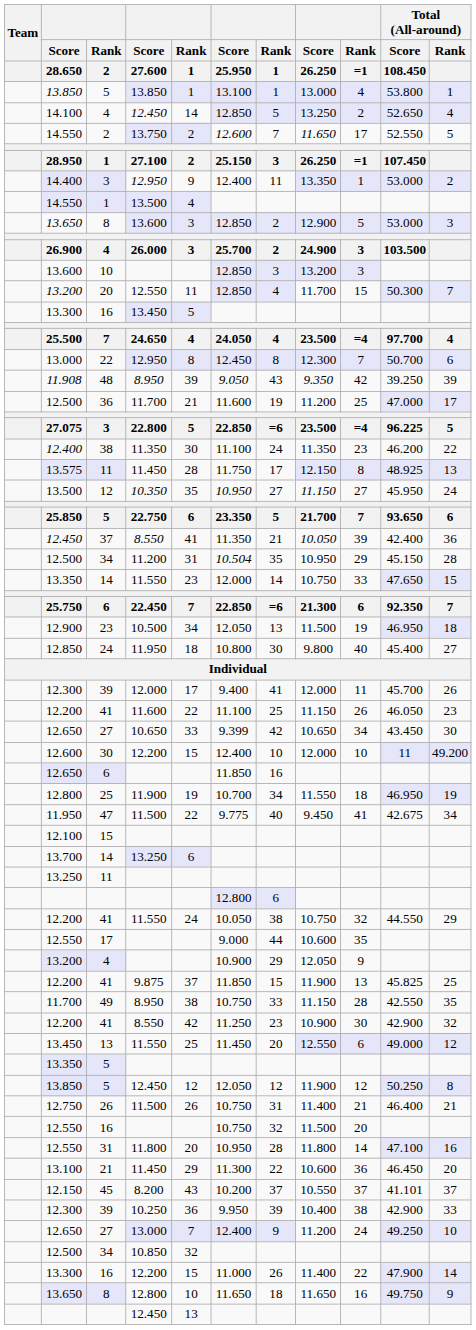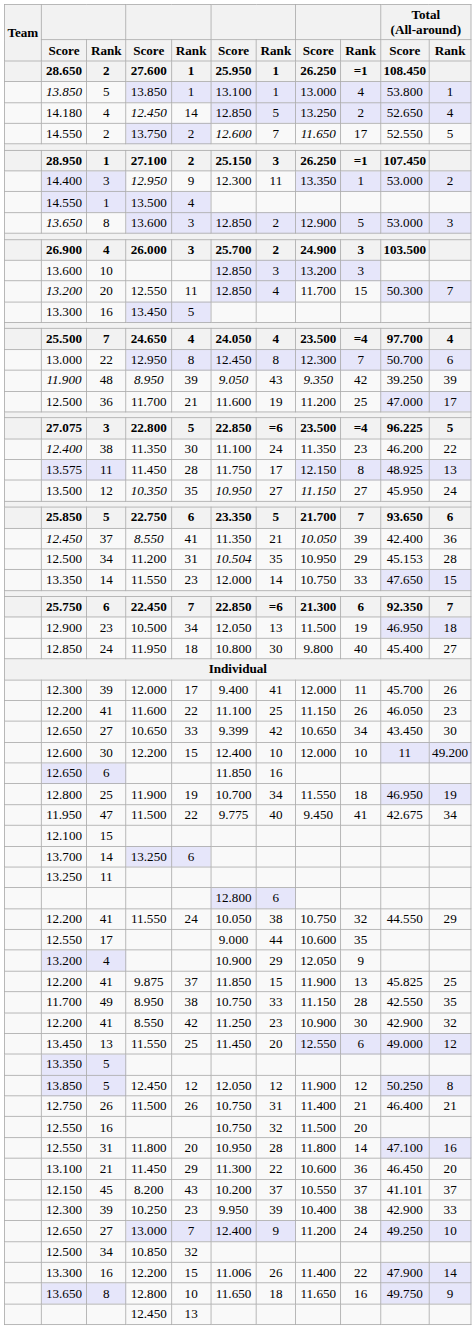 <table class="wikitable" style="text-align:center">
 <tr>
 <th rowspan=2>Team</th>
 <th style="width:6em" colspan="2"></th>
 <th style="width:6em" colspan="2"></th>
 <th style="width:6em" colspan="2"></th>
 <th style="width:6em" colspan="2"></th>
 <th style="width:6em" colspan="2">Total<br>(All-around)</th>
 </tr>
 <tr>
 <th>Score</th>
 <th>Rank</th>
 <th>Score</th>
 <th>Rank</th>
 <th>Score</th>
 <th>Rank</th>
 <th>Score</th>
 <th>Rank</th>
 <th>Score</th>
 <th>Rank</th>
 </tr>
 <tr>
 <th></th>
 <th>28.650</th>
 <th>2</th>
 <th>27.600</th>
 <th>1</th>
 <th>25.950</th>
 <th>1</th>
 <th>26.250</th>
 <th>=1</th>
 <th>108.450</th>
 <th></th>
 </tr>
 <tr>
 <td align="left"></td>
 <td><em>13.850</em></td>
 <td>5</td>
 <td bgcolor="lavender">13.850</td>
 <td bgcolor="lavender">1</td>
 <td bgcolor="lavender">13.100</td>
 <td bgcolor="lavender">1</td>
 <td bgcolor="lavender">13.000</td>
 <td bgcolor="lavender">4</td>
 <td bgcolor="lavender">53.800</td>
 <td bgcolor="lavender">1</td>
 </tr>
 <tr>
 <td align="left"></td>
-<td>14.100</td>
+<td>14.180</td>
 <td>4</td>
 <td><em>12.450</em></td>
 <td>14</td>
 <td bgcolor="lavender">12.850</td>
 <td bgcolor="lavender">5</td>
 <td bgcolor="lavender">13.250</td>
 <td bgcolor="lavender">2</td>
 <td bgcolor="lavender">52.650</td>
 <td bgcolor="lavender">4</td>
 </tr>
 <tr>
 <td align="left"></td>
 <td>14.550</td>
 <td>2</td>
 <td bgcolor="lavender">13.750</td>
 <td bgcolor="lavender">2</td>
 <td><em>12.600</em></td>
 <td>7</td>
 <td><em>11.650</em></td>
 <td>17</td>
 <td>52.550</td>
 <td>5</td>
 </tr>
 <tr>
 <th colspan="15"></th>
 </tr>
 <tr>
 <th></th>
 <th>28.950</th>
 <th>1</th>
 <th>27.100</th>
 <th>2</th>
 <th>25.150</th>
 <th>3</th>
 <th>26.250</th>
 <th>=1</th>
 <th>107.450</th>
 <th></th>
 </tr>
 <tr>
 <td align="left"></td>
 <td bgcolor="lavender">14.400</td>
 <td bgcolor="lavender">3</td>
 <td><em>12.950</em></td>
 <td>9</td>
-<td>12.400</td>
+<td>12.300</td>
 <td>11</td>
 <td bgcolor="lavender">13.350</td>
 <td bgcolor="lavender">1</td>
 <td bgcolor="lavender">53.000</td>
 <td bgcolor="lavender">2</td>
 </tr>
 <tr>
 <td align="left"></td>
 <td bgcolor="lavender">14.550</td>
 <td bgcolor="lavender">1</td>
 <td bgcolor="lavender">13.500</td>
 <td bgcolor="lavender">4</td>
 <td></td>
 <td></td>
 <td></td>
 <td></td>
 <td></td>
 <td></td>
 </tr>
 <tr>
 <td align="left"></td>
 <td><em>13.650</em></td>
 <td>8</td>
 <td bgcolor="lavender">13.600</td>
 <td bgcolor="lavender">3</td>
 <td bgcolor="lavender">12.850</td>
 <td bgcolor="lavender">2</td>
 <td bgcolor="lavender">12.900</td>
 <td bgcolor="lavender">5</td>
 <td bgcolor="lavender">53.000</td>
 <td bgcolor="lavender">3</td>
 </tr>
 <tr>
 <th colspan="15"></th>
 </tr>
 <tr>
 <th></th>
 <th>26.900</th>
 <th>4</th>
 <th>26.000</th>
 <th>3</th>
 <th>25.700</th>
 <th>2</th>
 <th>24.900</th>
 <th>3</th>
 <th>103.500</th>
 <th></th>
 </tr>
 <tr>
 <td align="left"></td>
 <td>13.600</td>
 <td>10</td>
 <td></td>
 <td></td>
 <td bgcolor="lavender">12.850</td>
 <td bgcolor="lavender">3</td>
 <td bgcolor="lavender">13.200</td>
 <td bgcolor="lavender">3</td>
 <td></td>
 <td></td>
 </tr>
 <tr>
 <td align="left"></td>
 <td><em>13.200</em></td>
 <td>20</td>
 <td>12.550</td>
 <td>11</td>
 <td bgcolor="lavender">12.850</td>
 <td bgcolor="lavender">4</td>
 <td>11.700</td>
 <td>15</td>
 <td bgcolor="lavender">50.300</td>
 <td bgcolor="lavender">7</td>
 </tr>
 <tr>
 <td align="left"></td>
 <td>13.300</td>
 <td>16</td>
 <td bgcolor="lavender">13.450</td>
 <td bgcolor="lavender">5</td>
 <td></td>
 <td></td>
 <td></td>
 <td></td>
 <td></td>
 <td></td>
 </tr>
 <tr>
 <th colspan="15"></th>
 </tr>
 <tr>
 <th></th>
 <th>25.500</th>
 <th>7</th>
 <th>24.650</th>
 <th>4</th>
 <th>24.050</th>
 <th>4</th>
 <th>23.500</th>
 <th>=4</th>
 <th>97.700</th>
 <th>4</th>
 </tr>
 <tr>
 <td align="left"></td>
 <td>13.000</td>
 <td>22</td>
 <td bgcolor="lavender">12.950</td>
 <td bgcolor="lavender">8</td>
 <td bgcolor="lavender">12.450</td>
 <td bgcolor="lavender">8</td>
 <td bgcolor="lavender">12.300</td>
 <td bgcolor="lavender">7</td>
 <td bgcolor="lavender">50.700</td>
 <td bgcolor="lavender">6</td>
 </tr>
 <tr>
 <td align="left"></td>
-<td><em>11.908</em></td>
+<td><em>11.900</em></td>
 <td>48</td>
 <td><em>8.950</em></td>
 <td>39</td>
 <td><em>9.050</em></td>
 <td>43</td>
 <td><em>9.350</em></td>
 <td>42</td>
 <td>39.250</td>
 <td>39</td>
 </tr>
 <tr>
 <td align="left"></td>
 <td>12.500</td>
 <td>36</td>
 <td>11.700</td>
 <td>21</td>
 <td>11.600</td>
 <td>19</td>
 <td>11.200</td>
 <td>25</td>
 <td bgcolor="lavender">47.000</td>
 <td bgcolor="lavender">17</td>
 </tr>
 <tr>
 <th colspan="15"></th>
 </tr>
 <tr>
 <th></th>
 <th>27.075</th>
 <th>3</th>
 <th>22.800</th>
 <th>5</th>
 <th>22.850</th>
 <th>=6</th>
 <th>23.500</th>
 <th>=4</th>
 <th>96.225</th>
 <th>5</th>
 </tr>
 <tr>
 <td align="left"></td>
 <td><em>12.400</em></td>
 <td>38</td>
 <td>11.350</td>
 <td>30</td>
 <td>11.100</td>
 <td>24</td>
 <td>11.350</td>
 <td>23</td>
 <td>46.200</td>
 <td>22</td>
 </tr>
 <tr>
 <td align="left"></td>
 <td bgcolor="lavender">13.575</td>
 <td bgcolor="lavender">11</td>
 <td>11.450</td>
 <td>28</td>
 <td>11.750</td>
 <td>17</td>
 <td bgcolor="lavender">12.150</td>
 <td bgcolor="lavender">8</td>
 <td bgcolor="lavender">48.925</td>
 <td bgcolor="lavender">13</td>
 </tr>
 <tr>
 <td align="left"></td>
 <td>13.500</td>
 <td>12</td>
 <td><em>10.350</em></td>
 <td>35</td>
 <td><em>10.950</em></td>
 <td>27</td>
 <td><em>11.150</em></td>
 <td>27</td>
 <td>45.950</td>
 <td>24</td>
 </tr>
 <tr>
 <th colspan="15"></th>
 </tr>
 <tr>
 <th></th>
 <th>25.850</th>
 <th>5</th>
 <th>22.750</th>
 <th>6</th>
 <th>23.350</th>
 <th>5</th>
 <th>21.700</th>
 <th>7</th>
 <th>93.650</th>
 <th>6</th>
 </tr>
 <tr>
 <td align="left"></td>
 <td><em>12.450</em></td>
 <td>37</td>
 <td><em>8.550</em></td>
 <td>41</td>
 <td>11.350</td>
 <td>21</td>
 <td><em>10.050</em></td>
 <td>39</td>
 <td>42.400</td>
 <td>36</td>
 </tr>
 <tr>
 <td align="left"></td>
 <td>12.500</td>
 <td>34</td>
 <td>11.200</td>
 <td>31</td>
 <td><em>10.504</em></td>
 <td>35</td>
 <td>10.950</td>
 <td>29</td>
-<td>45.150</td>
+<td>45.153</td>
 <td>28</td>
 </tr>
 <tr>
 <td align="left"></td>
 <td>13.350</td>
 <td>14</td>
 <td>11.550</td>
 <td>23</td>
 <td>12.000</td>
 <td>14</td>
 <td>10.750</td>
 <td>33</td>
 <td bgcolor="lavender">47.650</td>
 <td bgcolor="lavender">15</td>
 </tr>
 <tr>
 <th colspan="15"></th>
 </tr>
 <tr>
 <th></th>
 <th>25.750</th>
 <th>6</th>
 <th>22.450</th>
 <th>7</th>
 <th>22.850</th>
 <th>=6</th>
 <th>21.300</th>
 <th>6</th>
 <th>92.350</th>
 <th>7</th>
 </tr>
 <tr>
 <td align="left"></td>
 <td>12.900</td>
 <td>23</td>
 <td>10.500</td>
 <td>34</td>
 <td>12.050</td>
 <td>13</td>
 <td>11.500</td>
 <td>19</td>
 <td bgcolor="lavender">46.950</td>
 <td bgcolor="lavender">18</td>
 </tr>
 <tr>
 <td align="left"></td>
 <td>12.850</td>
 <td>24</td>
 <td>11.950</td>
 <td>18</td>
 <td>10.800</td>
 <td>30</td>
 <td>9.800</td>
 <td>40</td>
 <td>45.400</td>
 <td>27</td>
 </tr>
 <tr>
 <th colspan="15">Individual</th>
 </tr>
 <tr>
 <td align="left"></td>
 <td>12.300</td>
 <td>39</td>
 <td>12.000</td>
 <td>17</td>
 <td>9.400</td>
 <td>41</td>
 <td>12.000</td>
 <td>11</td>
 <td>45.700</td>
 <td>26</td>
 </tr>
 <tr>
 <td align="left"></td>
 <td>12.200</td>
 <td>41</td>
 <td>11.600</td>
 <td>22</td>
 <td>11.100</td>
 <td>25</td>
 <td>11.150</td>
 <td>26</td>
 <td>46.050</td>
 <td>23</td>
 </tr>
 <tr>
 <td align="left"></td>
 <td>12.650</td>
 <td>27</td>
 <td>10.650</td>
 <td>33</td>
 <td>9.399</td>
 <td>42</td>
 <td>10.650</td>
 <td>34</td>
 <td>43.450</td>
 <td>30</td>
 </tr>
 <tr>
 <td align="left"></td>
 <td>12.600</td>
 <td>30</td>
 <td>12.200</td>
 <td>15</td>
 <td>12.400</td>
 <td>10</td>
 <td>12.000</td>
 <td>10</td>
 <td bgcolor="lavender">11</td>
 <td bgcolor="lavender">49.200</td>
 </tr>
 <tr>
 <td align="left"></td>
 <td bgcolor="lavender">12.650</td>
 <td bgcolor="lavender">6</td>
 <td></td>
 <td></td>
 <td>11.850</td>
 <td>16</td>
 <td></td>
 <td></td>
 <td></td>
 <td></td>
 </tr>
 <tr>
 <td align="left"></td>
 <td>12.800</td>
 <td>25</td>
 <td>11.900</td>
 <td>19</td>
 <td>10.700</td>
 <td>34</td>
 <td>11.550</td>
 <td>18</td>
 <td bgcolor="lavender">46.950</td>
 <td bgcolor="lavender">19</td>
 </tr>
 <tr>
 <td align="left"></td>
 <td>11.950</td>
 <td>47</td>
 <td>11.500</td>
 <td>22</td>
 <td>9.775</td>
 <td>40</td>
 <td>9.450</td>
 <td>41</td>
 <td>42.675</td>
 <td>34</td>
 </tr>
 <tr>
 <td align="left"></td>
 <td>12.100</td>
 <td>15</td>
 <td></td>
 <td></td>
 <td></td>
 <td></td>
 <td></td>
 <td></td>
 <td></td>
 <td></td>
 </tr>
 <tr>
 <td align="left"></td>
 <td>13.700</td>
 <td>14</td>
 <td bgcolor="lavender">13.250</td>
 <td bgcolor="lavender">6</td>
 <td></td>
 <td></td>
 <td></td>
 <td></td>
 <td></td>
 <td></td>
 </tr>
 <tr>
 <td align="left"></td>
 <td>13.250</td>
 <td>11</td>
 <td></td>
 <td></td>
 <td></td>
 <td></td>
 <td></td>
 <td></td>
 <td></td>
 <td></td>
 </tr>
 <tr>
 <td align="left"></td>
 <td></td>
 <td></td>
 <td></td>
 <td></td>
 <td bgcolor="lavender">12.800</td>
 <td bgcolor="lavender">6</td>
 <td></td>
 <td></td>
 <td></td>
 <td></td>
 </tr>
 <tr>
 <td align="left"></td>
 <td>12.200</td>
 <td>41</td>
 <td>11.550</td>
 <td>24</td>
 <td>10.050</td>
 <td>38</td>
 <td>10.750</td>
 <td>32</td>
 <td>44.550</td>
 <td>29</td>
 </tr>
 <tr>
 <td align="left"></td>
 <td>12.550</td>
 <td>17</td>
 <td></td>
 <td></td>
 <td>9.000</td>
 <td>44</td>
 <td>10.600</td>
 <td>35</td>
 <td></td>
 <td></td>
 </tr>
 <tr>
 <td align="left"></td>
 <td bgcolor="lavender">13.200</td>
 <td bgcolor="lavender">4</td>
 <td></td>
 <td></td>
 <td>10.900</td>
 <td>29</td>
 <td>12.050</td>
 <td>9</td>
 <td></td>
 <td></td>
 </tr>
 <tr>
 <td align="left"></td>
 <td>12.200</td>
 <td>41</td>
 <td>9.875</td>
 <td>37</td>
 <td>11.850</td>
 <td>15</td>
 <td>11.900</td>
 <td>13</td>
 <td>45.825</td>
 <td>25</td>
 </tr>
 <tr>
 <td align="left"></td>
 <td>11.700</td>
 <td>49</td>
 <td>8.950</td>
 <td>38</td>
 <td>10.750</td>
 <td>33</td>
 <td>11.150</td>
 <td>28</td>
 <td>42.550</td>
 <td>35</td>
 </tr>
 <tr>
 <td align="left"></td>
 <td>12.200</td>
 <td>41</td>
 <td>8.550</td>
 <td>42</td>
 <td>11.250</td>
 <td>23</td>
 <td>10.900</td>
 <td>30</td>
 <td>42.900</td>
 <td>32</td>
 </tr>
 <tr>
 <td align="left"></td>
 <td>13.450</td>
 <td>13</td>
 <td>11.550</td>
 <td>25</td>
 <td>11.450</td>
 <td>20</td>
 <td bgcolor="lavender">12.550</td>
 <td bgcolor="lavender">6</td>
 <td bgcolor="lavender">49.000</td>
 <td bgcolor="lavender">12</td>
 </tr>
 <tr>
 <td align="left"></td>
 <td bgcolor="lavender">13.350</td>
 <td bgcolor="lavender">5</td>
 <td></td>
 <td></td>
 <td></td>
 <td></td>
 <td></td>
 <td></td>
 <td></td>
 <td></td>
 </tr>
 <tr>
 <td align="left"></td>
 <td bgcolor="lavender">13.850</td>
 <td bgcolor="lavender">5</td>
 <td>12.450</td>
 <td>12</td>
 <td>12.050</td>
 <td>12</td>
 <td>11.900</td>
 <td>12</td>
 <td bgcolor="lavender">50.250</td>
 <td bgcolor="lavender">8</td>
 </tr>
 <tr>
 <td align="left"></td>
 <td>12.750</td>
 <td>26</td>
 <td>11.500</td>
 <td>26</td>
 <td>10.750</td>
 <td>31</td>
 <td>11.400</td>
 <td>21</td>
 <td>46.400</td>
 <td>21</td>
 </tr>
 <tr>
 <td align="left"></td>
 <td>12.550</td>
 <td>16</td>
 <td></td>
 <td></td>
 <td>10.750</td>
 <td>32</td>
 <td>11.500</td>
 <td>20</td>
 <td></td>
 <td></td>
 </tr>
 <tr>
 <td align="left"></td>
 <td>12.550</td>
 <td>31</td>
 <td>11.800</td>
 <td>20</td>
 <td>10.950</td>
 <td>28</td>
 <td>11.800</td>
 <td>14</td>
 <td bgcolor="lavender">47.100</td>
 <td bgcolor="lavender">16</td>
 </tr>
 <tr>
 <td align="left"></td>
 <td>13.100</td>
 <td>21</td>
 <td>11.450</td>
 <td>29</td>
 <td>11.300</td>
 <td>22</td>
 <td>10.600</td>
 <td>36</td>
 <td>46.450</td>
 <td>20</td>
 </tr>
 <tr>
 <td align="left"></td>
 <td>12.150</td>
 <td>45</td>
 <td>8.200</td>
 <td>43</td>
 <td>10.200</td>
 <td>37</td>
 <td>10.550</td>
 <td>37</td>
 <td>41.101</td>
 <td>37</td>
 </tr>
 <tr>
 <td align="left"></td>
 <td>12.300</td>
 <td>39</td>
 <td>10.250</td>
-<td>36</td>
+<td>23</td>
 <td>9.950</td>
 <td>39</td>
 <td>10.400</td>
 <td>38</td>
 <td>42.900</td>
 <td>33</td>
 </tr>
 <tr>
 <td align="left"></td>
 <td>12.650</td>
 <td>27</td>
 <td bgcolor="lavender">13.000</td>
 <td bgcolor="lavender">7</td>
 <td bgcolor="lavender">12.400</td>
 <td bgcolor="lavender">9</td>
 <td>11.200</td>
 <td>24</td>
 <td bgcolor="lavender">49.250</td>
 <td bgcolor="lavender">10</td>
 </tr>
 <tr>
 <td align="left"></td>
 <td>12.500</td>
 <td>34</td>
 <td>10.850</td>
 <td>32</td>
 <td></td>
 <td></td>
 <td></td>
 <td></td>
 <td></td>
 <td></td>
 </tr>
 <tr>
 <td align="left"></td>
 <td>13.300</td>
 <td>16</td>
 <td>12.200</td>
 <td>15</td>
-<td>11.000</td>
+<td>11.006</td>
 <td>26</td>
 <td>11.400</td>
 <td>22</td>
 <td bgcolor="lavender">47.900</td>
 <td bgcolor="lavender">14</td>
 </tr>
 <tr>
 <td align="left"></td>
 <td bgcolor="lavender">13.650</td>
 <td bgcolor="lavender">8</td>
 <td>12.800</td>
 <td>10</td>
 <td>11.650</td>
 <td>18</td>
 <td>11.650</td>
 <td>16</td>
 <td bgcolor="lavender">49.750</td>
 <td bgcolor="lavender">9</td>
 </tr>
 <tr>
 <td align="left"></td>
 <td></td>
 <td></td>
 <td>12.450</td>
 <td>13</td>
 <td></td>
 <td></td>
 <td></td>
 <td></td>
 <td></td>
 <td></td>
 </tr>
 </table>
